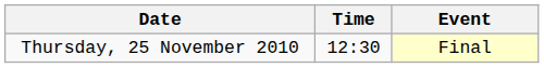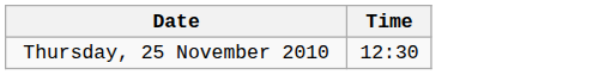 <table class = "wikitable" style="text-align:center;">
 <tr>
 <th width=220>Date</th>
 <th width=50>Time</th>
-<th width=100>Event</th>
 </tr>
 <tr>
 <td>Thursday, 25 November 2010</td>
 <td>12:30</td>
-<td bgcolor=ffffcc>Final</td>
 </tr>
 </table>
